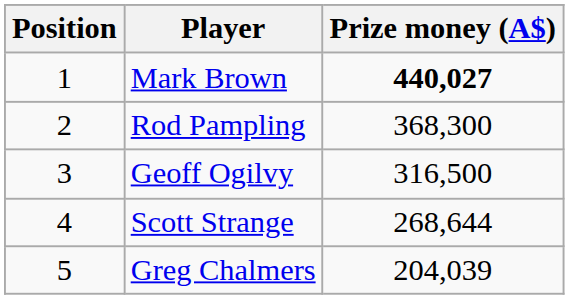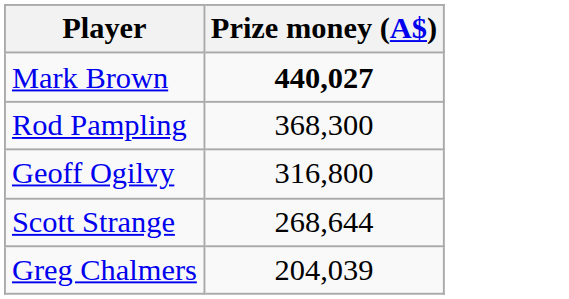 <table class="wikitable">
 <tr>
-<th>Position</th>
 <th>Player</th>
 <th>Prize money (<a href='#'>A$</a>)</th>
 </tr>
 <tr>
-<td align=center>1</td>
 <td> <a href='#'>Mark Brown</a></td>
 <td align=center><strong>440,027</strong></td>
 </tr>
 <tr>
-<td align=center>2</td>
 <td> <a href='#'>Rod Pampling</a></td>
 <td align=center>368,300</td>
 </tr>
 <tr>
-<td align=center>3</td>
 <td> <a href='#'>Geoff Ogilvy</a></td>
-<td align=center>316,500</td>
+<td align=center>316,800</td>
 </tr>
 <tr>
-<td align=center>4</td>
 <td> <a href='#'>Scott Strange</a></td>
 <td align=center>268,644</td>
 </tr>
 <tr>
-<td align=center>5</td>
 <td> <a href='#'>Greg Chalmers</a></td>
 <td align=center>204,039</td>
 </tr>
 </table>
